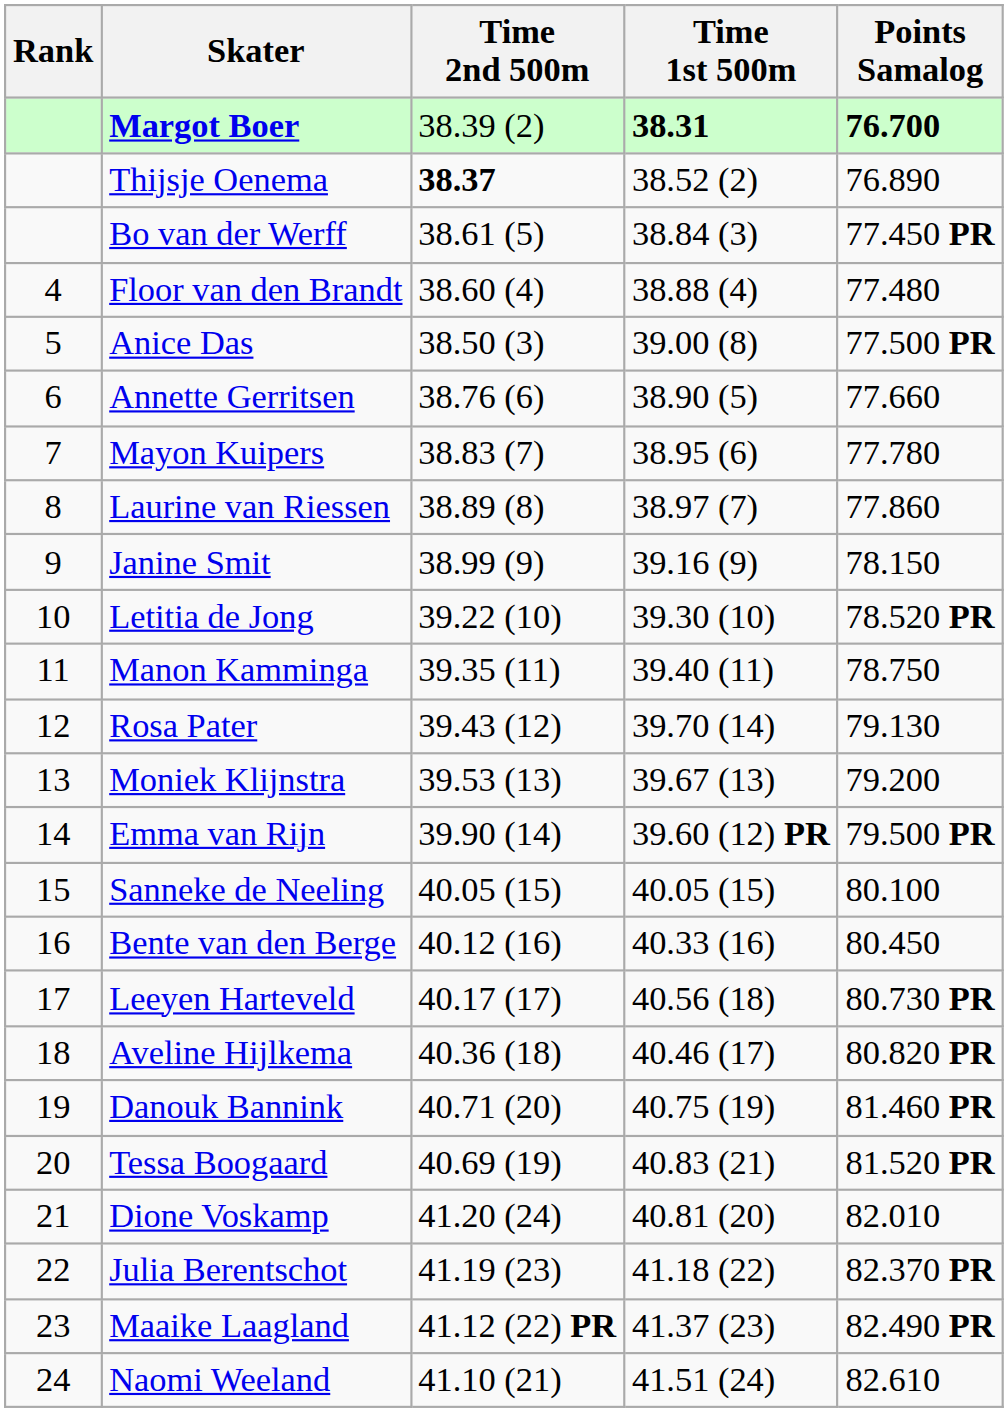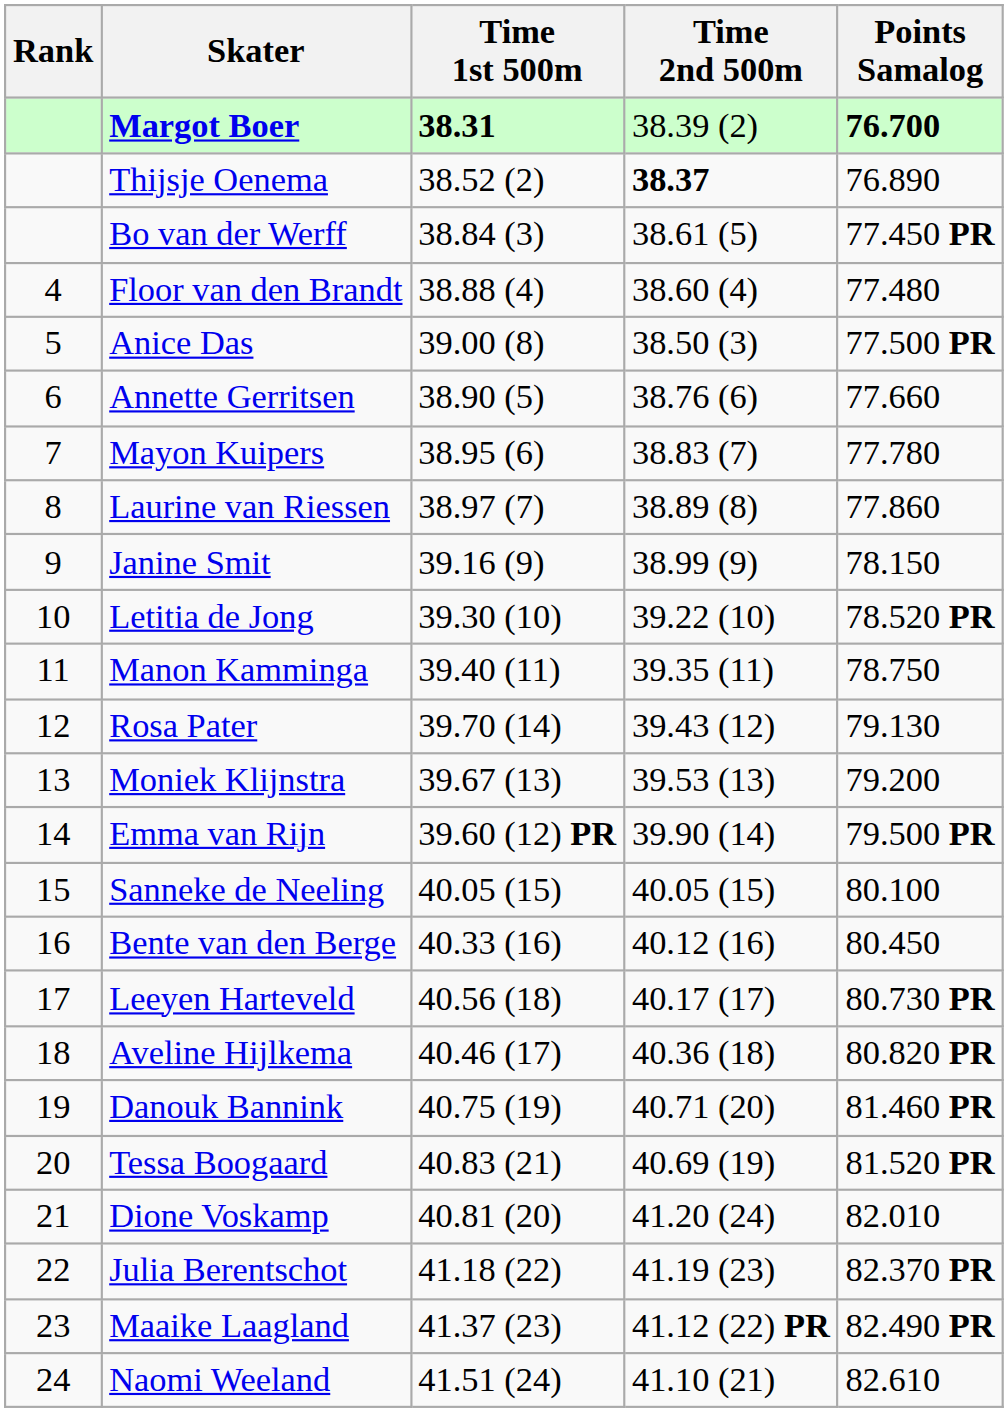 <table class="wikitable sortable" style="text-align:left">
 <tr>
 <th>Rank</th>
 <th>Skater</th>
+<th>Time <br> 1st 500m</th>
 <th>Time <br> 2nd 500m</th>
-<th>Time <br> 1st 500m</th>
 <th>Points <br> Samalog</th>
 </tr>
 <tr bgcolor=ccffcc>
 <td align="center"></td>
 <td><strong><a href='#'>Margot Boer</a></strong></td>
+<td><strong>38.31</strong> </td>
 <td>38.39 (2)</td>
-<td><strong>38.31</strong> </td>
 <td><strong>76.700</strong></td>
 </tr>
 <tr>
 <td align="center"></td>
 <td><a href='#'>Thijsje Oenema</a></td>
+<td>38.52 (2)</td>
 <td><strong>38.37</strong> </td>
-<td>38.52 (2)</td>
 <td>76.890</td>
 </tr>
 <tr>
 <td align="center"></td>
 <td><a href='#'>Bo van der Werff</a></td>
+<td>38.84 (3)</td>
 <td>38.61 (5)</td>
-<td>38.84 (3)</td>
 <td>77.450 <strong>PR</strong></td>
 </tr>
 <tr>
 <td align="center">4</td>
 <td><a href='#'>Floor van den Brandt</a></td>
+<td>38.88 (4)</td>
 <td>38.60 (4)</td>
-<td>38.88 (4)</td>
 <td>77.480</td>
 </tr>
 <tr>
 <td align="center">5</td>
 <td><a href='#'>Anice Das</a></td>
+<td>39.00 (8)</td>
 <td>38.50 (3)</td>
-<td>39.00 (8)</td>
 <td>77.500 <strong>PR</strong></td>
 </tr>
 <tr>
 <td align="center">6</td>
 <td><a href='#'>Annette Gerritsen</a></td>
+<td>38.90 (5)</td>
 <td>38.76 (6)</td>
-<td>38.90 (5)</td>
 <td>77.660</td>
 </tr>
 <tr>
 <td align="center">7</td>
 <td><a href='#'>Mayon Kuipers</a></td>
+<td>38.95 (6)</td>
 <td>38.83 (7)</td>
-<td>38.95 (6)</td>
 <td>77.780</td>
 </tr>
 <tr>
 <td align="center">8</td>
 <td><a href='#'>Laurine van Riessen</a></td>
+<td>38.97 (7)</td>
 <td>38.89 (8)</td>
-<td>38.97 (7)</td>
 <td>77.860</td>
 </tr>
 <tr>
 <td align="center">9</td>
 <td><a href='#'>Janine Smit</a></td>
+<td>39.16 (9)</td>
 <td>38.99 (9)</td>
-<td>39.16 (9)</td>
 <td>78.150</td>
 </tr>
 <tr>
 <td align="center">10</td>
 <td><a href='#'>Letitia de Jong</a></td>
+<td>39.30 (10)</td>
 <td>39.22 (10)</td>
-<td>39.30 (10)</td>
 <td>78.520 <strong>PR</strong></td>
 </tr>
 <tr>
 <td align="center">11</td>
 <td><a href='#'>Manon Kamminga</a></td>
+<td>39.40 (11)</td>
 <td>39.35 (11)</td>
-<td>39.40 (11)</td>
 <td>78.750</td>
 </tr>
 <tr>
 <td align="center">12</td>
 <td><a href='#'>Rosa Pater</a></td>
+<td>39.70 (14)</td>
 <td>39.43 (12)</td>
-<td>39.70 (14)</td>
 <td>79.130</td>
 </tr>
 <tr>
 <td align="center">13</td>
 <td><a href='#'>Moniek Klijnstra</a></td>
+<td>39.67 (13)</td>
 <td>39.53 (13)</td>
-<td>39.67 (13)</td>
 <td>79.200</td>
 </tr>
 <tr>
 <td align="center">14</td>
 <td><a href='#'>Emma van Rijn</a></td>
+<td>39.60 (12) <strong>PR</strong></td>
 <td>39.90 (14)</td>
-<td>39.60 (12) <strong>PR</strong></td>
 <td>79.500 <strong>PR</strong></td>
 </tr>
 <tr>
 <td align="center">15</td>
 <td><a href='#'>Sanneke de Neeling</a></td>
 <td>40.05 (15)</td>
 <td>40.05 (15)</td>
 <td>80.100</td>
 </tr>
 <tr>
 <td align="center">16</td>
 <td><a href='#'>Bente van den Berge</a></td>
+<td>40.33 (16)</td>
 <td>40.12 (16)</td>
-<td>40.33 (16)</td>
 <td>80.450</td>
 </tr>
 <tr>
 <td align="center">17</td>
 <td><a href='#'>Leeyen Harteveld</a></td>
+<td>40.56 (18)</td>
 <td>40.17 (17)</td>
-<td>40.56 (18)</td>
 <td>80.730 <strong>PR</strong></td>
 </tr>
 <tr>
 <td align="center">18</td>
 <td><a href='#'>Aveline Hijlkema</a></td>
+<td>40.46 (17)</td>
 <td>40.36 (18)</td>
-<td>40.46 (17)</td>
 <td>80.820 <strong>PR</strong></td>
 </tr>
 <tr>
 <td align="center">19</td>
 <td><a href='#'>Danouk Bannink</a></td>
+<td>40.75 (19)</td>
 <td>40.71 (20)</td>
-<td>40.75 (19)</td>
 <td>81.460 <strong>PR</strong></td>
 </tr>
 <tr>
 <td align="center">20</td>
 <td><a href='#'>Tessa Boogaard</a></td>
+<td>40.83 (21)</td>
 <td>40.69 (19)</td>
-<td>40.83 (21)</td>
 <td>81.520 <strong>PR</strong></td>
 </tr>
 <tr>
 <td align="center">21</td>
 <td><a href='#'>Dione Voskamp</a></td>
+<td>40.81 (20)</td>
 <td>41.20 (24)</td>
-<td>40.81 (20)</td>
 <td>82.010</td>
 </tr>
 <tr>
 <td align="center">22</td>
 <td><a href='#'>Julia Berentschot</a></td>
+<td>41.18 (22)</td>
 <td>41.19 (23)</td>
-<td>41.18 (22)</td>
 <td>82.370 <strong>PR</strong></td>
 </tr>
 <tr>
 <td align="center">23</td>
 <td><a href='#'>Maaike Laagland</a></td>
+<td>41.37 (23)</td>
 <td>41.12 (22) <strong>PR</strong></td>
-<td>41.37 (23)</td>
 <td>82.490 <strong>PR</strong></td>
 </tr>
 <tr>
 <td align="center">24</td>
 <td><a href='#'>Naomi Weeland</a></td>
+<td>41.51 (24)</td>
 <td>41.10 (21)</td>
-<td>41.51 (24)</td>
 <td>82.610</td>
 </tr>
 </table>
